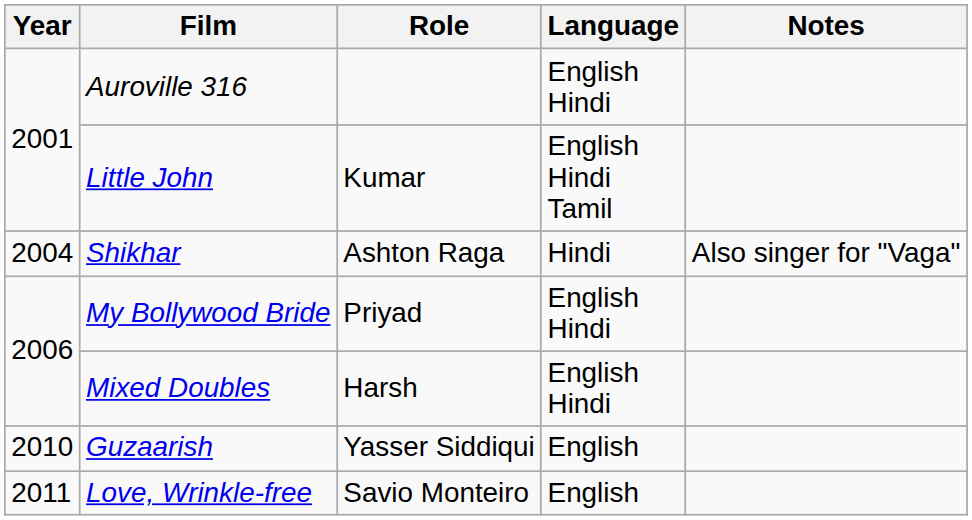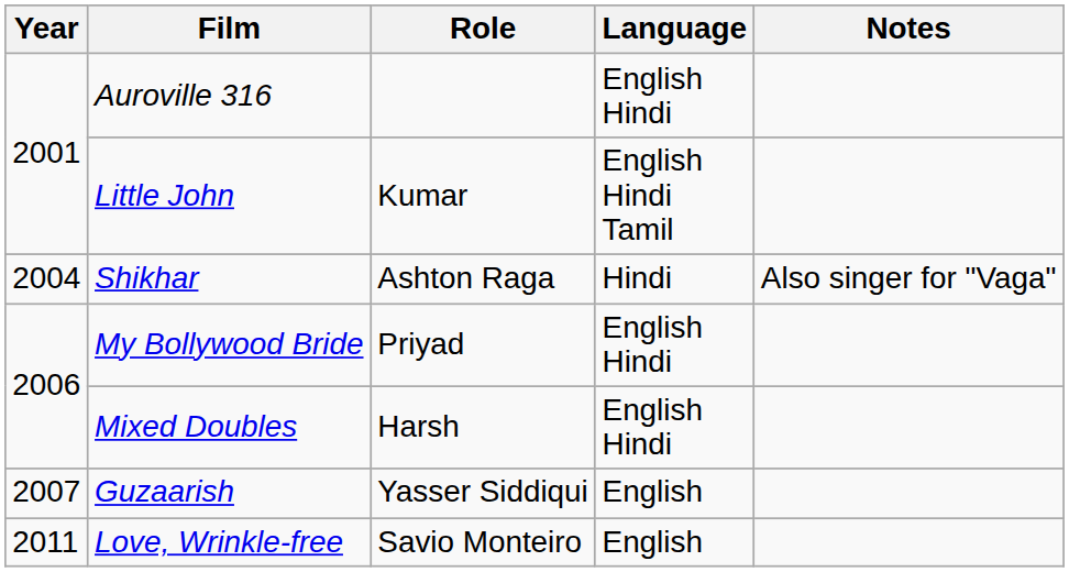 <table class="wikitable sortable">
 <tr>
 <th>Year</th>
 <th>Film</th>
 <th>Role</th>
 <th>Language</th>
 <th>Notes</th>
 </tr>
 <tr>
 <td rowspan="2">2001</td>
 <td><em>Auroville 316</em></td>
 <td></td>
 <td>English<br>Hindi</td>
 <td></td>
 </tr>
 <tr>
 <td><em><a href='#'>Little John</a></em></td>
 <td>Kumar</td>
 <td>English<br>Hindi<br>Tamil</td>
 <td></td>
 </tr>
 <tr>
 <td>2004</td>
 <td><em><a href='#'>Shikhar</a></em></td>
 <td>Ashton Raga</td>
 <td>Hindi</td>
 <td>Also singer for "Vaga"</td>
 </tr>
 <tr>
 <td rowspan="2">2006</td>
 <td><em><a href='#'>My Bollywood Bride</a></em></td>
 <td>Priyad</td>
 <td>English<br>Hindi</td>
 <td></td>
 </tr>
 <tr>
 <td><em><a href='#'>Mixed Doubles</a></em></td>
 <td>Harsh</td>
 <td>English<br>Hindi</td>
 <td></td>
 </tr>
 <tr>
-<td>2010</td>
+<td>2007</td>
 <td><em><a href='#'>Guzaarish</a></em></td>
 <td>Yasser Siddiqui</td>
 <td>English</td>
 <td></td>
 </tr>
 <tr>
 <td>2011</td>
 <td><em><a href='#'>Love, Wrinkle-free</a></em></td>
 <td>Savio Monteiro</td>
 <td>English</td>
 <td></td>
 </tr>
 </table>
